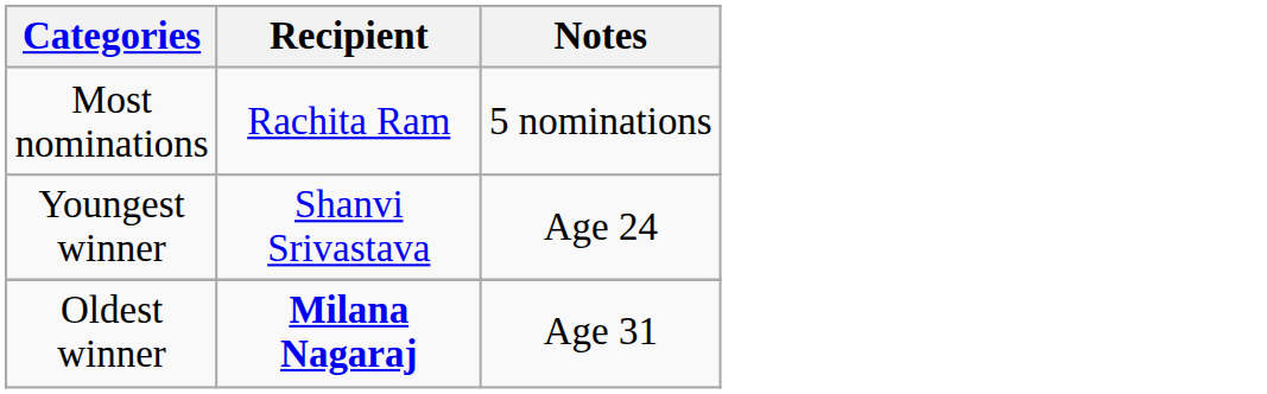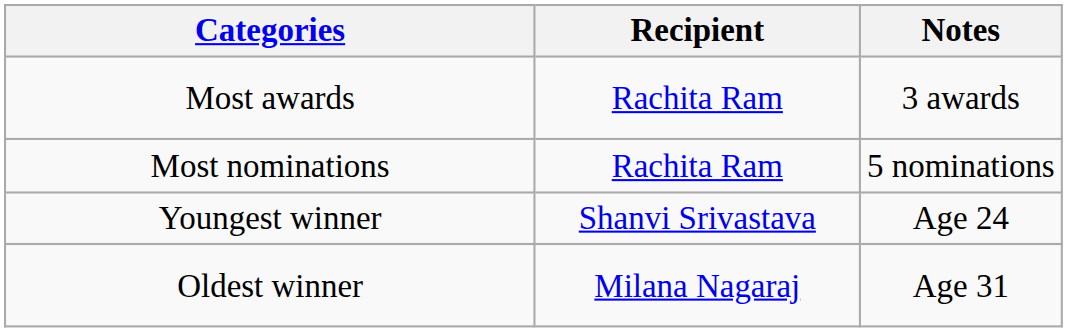 <table class="wikitable" style="text-align: center">
 <tr>
 <th width="25"><strong><a href='#'>Categories</a></strong></th>
 <th width="100">Recipient</th>
 <th>Notes</th>
+</tr>
+<tr style="height:2.5em;">
+<td width="250">Most awards</td>
+<td width="150"><a href='#'>Rachita Ram</a></td>
+<td>3 awards</td>
 </tr>
 <tr>
 <td>Most nominations</td>
 <td><a href='#'>Rachita Ram</a></td>
 <td>5 nominations</td>
 </tr>
 <tr>
 <td>Youngest winner</td>
 <td><a href='#'>Shanvi Srivastava</a></td>
 <td>Age 24</td>
 </tr>
 <tr>
 </tr>
 <tr style="height:2.5em;">
 <td>Oldest winner</td>
-<td><strong><a href='#'>Milana Nagaraj</a></strong></td>
+<td><a href='#'>Milana Nagaraj</a></td>
 <td>Age 31</td>
 </tr>
 </table>
